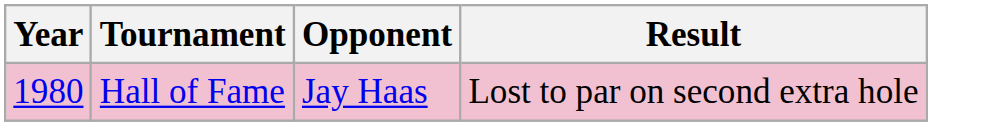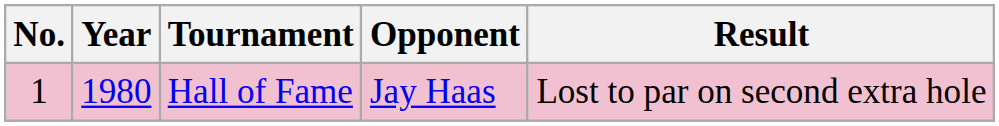 <table class="wikitable" style="font-size:95%;">
 <tr>
+<th>No.</th>
 <th>Year</th>
 <th>Tournament</th>
 <th>Opponent</th>
 <th>Result</th>
 </tr>
 <tr style="background:#F2C1D1;">
+<td align=center>1</td>
 <td><a href='#'>1980</a></td>
 <td><a href='#'>Hall of Fame</a></td>
 <td> <a href='#'>Jay Haas</a></td>
 <td>Lost to par on second extra hole</td>
 </tr>
 </table>
